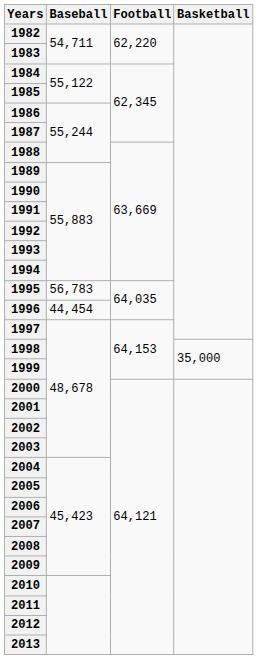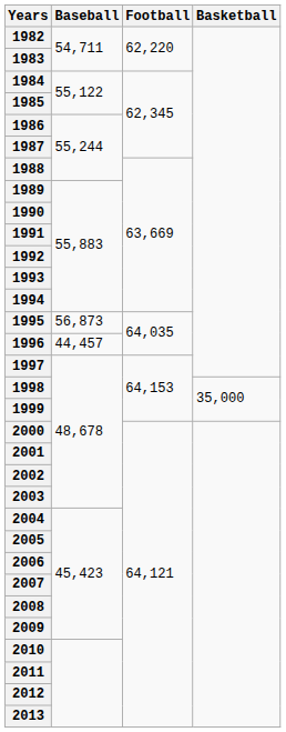 <table class="wikitable">
 <tr>
 <th>Years</th>
 <th>Baseball</th>
 <th>Football</th>
 <th>Basketball</th>
 </tr>
 <tr>
 <th>1982</th>
 <td rowspan="2">54,711</td>
 <td rowspan="2">62,220</td>
 <td rowspan="16"></td>
 </tr>
 <tr>
 <th>1983</th>
 </tr>
 <tr>
 <th>1984</th>
 <td rowspan="2">55,122</td>
 <td rowspan="4">62,345</td>
 </tr>
 <tr>
 <th>1985</th>
 </tr>
 <tr>
 <th>1986</th>
 <td rowspan="3">55,244</td>
 </tr>
 <tr>
 <th>1987</th>
 </tr>
 <tr>
 <th>1988</th>
 <td rowspan="7">63,669</td>
 </tr>
 <tr>
 <th>1989</th>
 <td rowspan="6">55,883</td>
 </tr>
 <tr>
 <th>1990</th>
 </tr>
 <tr>
 <th>1991</th>
 </tr>
 <tr>
 <th>1992</th>
 </tr>
 <tr>
 <th>1993</th>
 </tr>
 <tr>
 <th>1994</th>
 </tr>
 <tr>
 <th>1995</th>
-<td>56,783</td>
+<td>56,873</td>
 <td rowspan="2">64,035</td>
 </tr>
 <tr>
 <th>1996</th>
-<td>44,454</td>
+<td>44,457</td>
 </tr>
 <tr>
 <th>1997</th>
 <td rowspan="7">48,678</td>
 <td rowspan="3">64,153</td>
 </tr>
 <tr>
 <th>1998</th>
 <td rowspan="2">35,000</td>
 </tr>
 <tr>
 <th>1999</th>
 </tr>
 <tr>
 <th>2000</th>
 <td rowspan="14">64,121</td>
 <td rowspan="14"></td>
 </tr>
 <tr>
 <th>2001</th>
 </tr>
 <tr>
 <th>2002</th>
 </tr>
 <tr>
 <th>2003</th>
 </tr>
 <tr>
 <th>2004</th>
 <td rowspan="6">45,423</td>
 </tr>
 <tr>
 <th>2005</th>
 </tr>
 <tr>
 <th>2006</th>
 </tr>
 <tr>
 <th>2007</th>
 </tr>
 <tr>
 <th>2008</th>
 </tr>
 <tr>
 <th>2009</th>
 </tr>
 <tr>
 <th>2010</th>
 <td rowspan="4"></td>
 </tr>
 <tr>
 <th>2011</th>
 </tr>
 <tr>
 <th>2012</th>
 </tr>
 <tr>
 <th>2013</th>
 </tr>
 </table>
